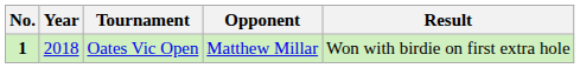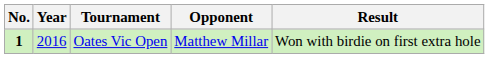 <table class="wikitable" style="font-size:95%;">
 <tr>
 <th>No.</th>
 <th>Year</th>
 <th>Tournament</th>
 <th>Opponent</th>
 <th>Result</th>
 </tr>
 <tr style="background:#D0F0C0;">
 <td align=center><strong>1</strong></td>
-<td><a href='#'>2018</a></td>
+<td><a href='#'>2016</a></td>
 <td><a href='#'>Oates Vic Open</a></td>
 <td> <a href='#'>Matthew Millar</a></td>
 <td>Won with birdie on first extra hole</td>
 </tr>
 </table>
